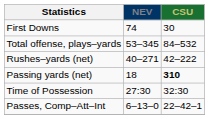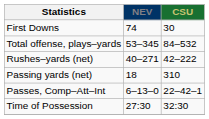 <table class="wikitable">
 <tr>
 <th>Statistics</th>
 <th style="background:#003366; color:#807f84">NEV</th>
 <th style="background:#187031; color:#c8c372">CSU</th>
 </tr>
 <tr>
 <td>First Downs</td>
 <td>74</td>
 <td>30</td>
 </tr>
 <tr>
 <td>Total offense, plays–yards</td>
 <td>53–345</td>
 <td>84–532</td>
 </tr>
 <tr>
 <td>Rushes–yards (net)</td>
 <td>40–271</td>
 <td>42–222</td>
 </tr>
 <tr>
 <td>Passing yards (net)</td>
 <td>18</td>
-<td><strong>310</strong></td>
+<td>310</td>
+</tr>
+<tr>
+<td>Passes, Comp–Att–Int</td>
+<td>6–13–0</td>
+<td>22–42–1</td>
 </tr>
 <tr>
 <td>Time of Possession</td>
 <td>27:30</td>
 <td>32:30</td>
 </tr>
 <tr>
-<td>Passes, Comp–Att–Int</td>
-<td>6–13–0</td>
-<td>22–42–1</td>
-</tr>
-<tr>
 </tr>
 </table>
